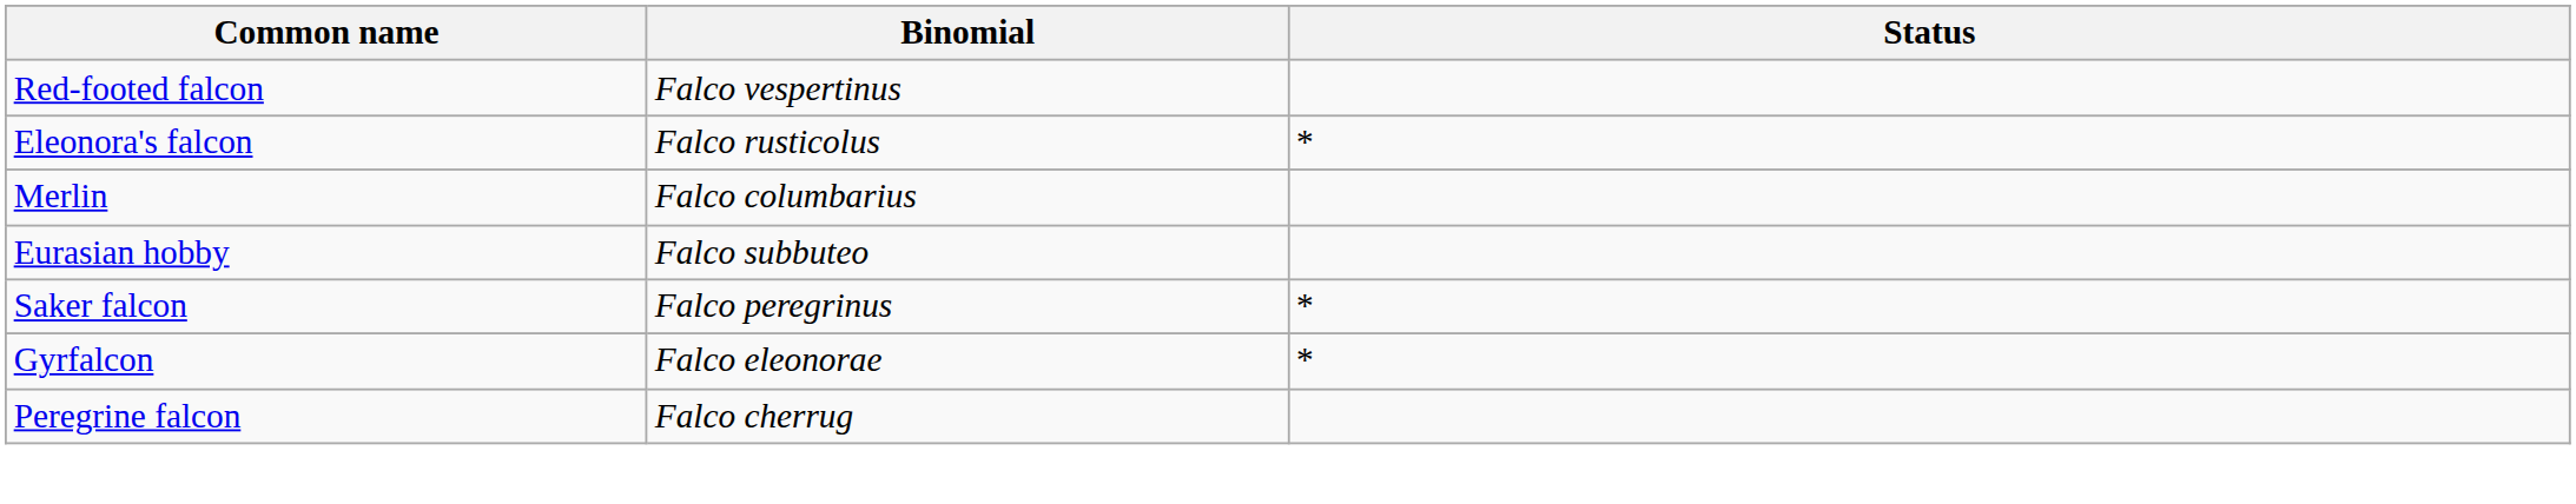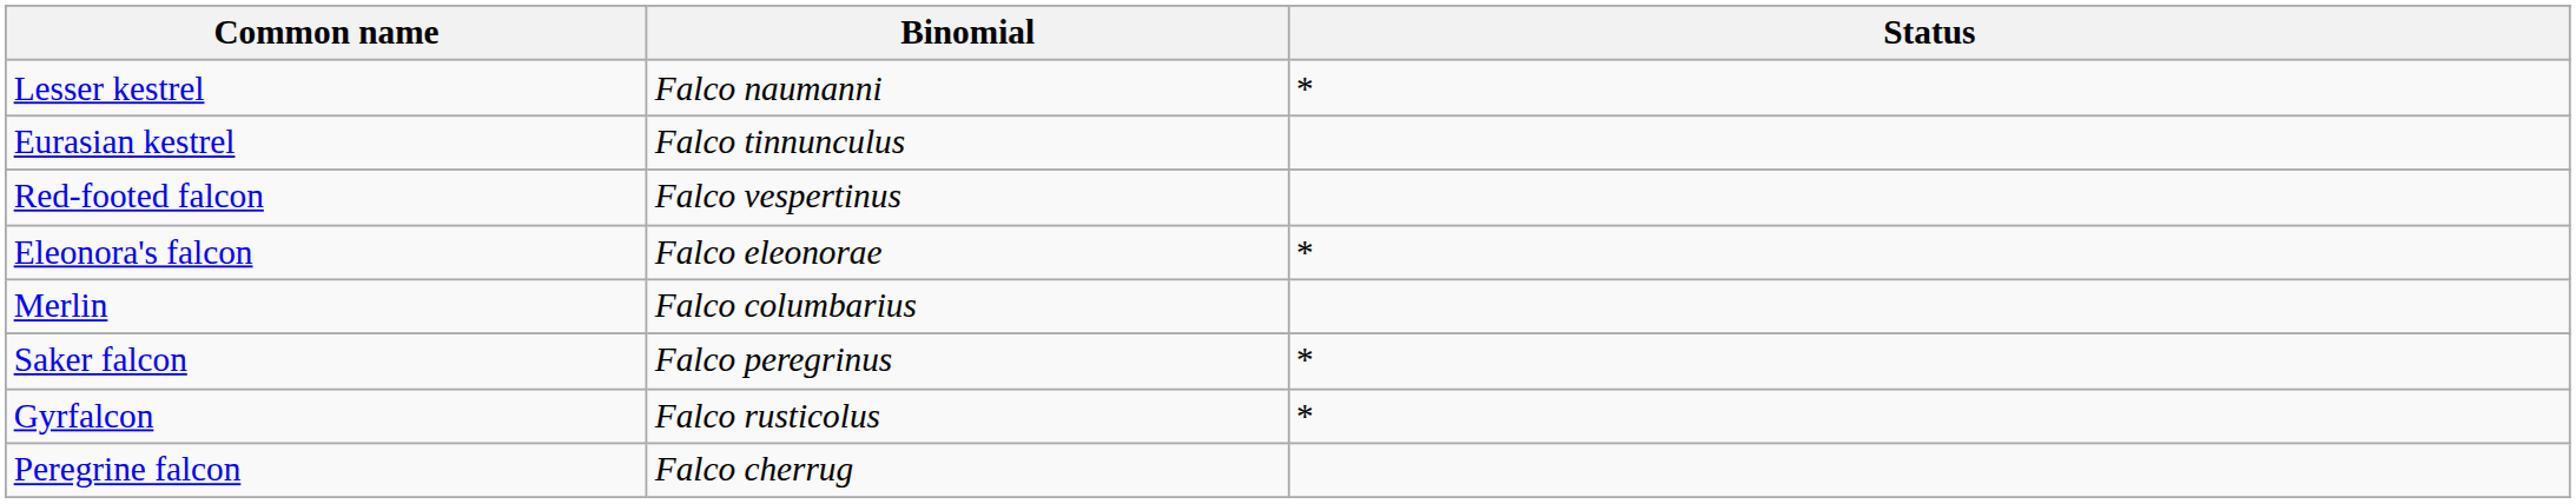 <table width=60% class="wikitable">
 <tr>
 <th width=15%>Common name</th>
 <th width=15%>Binomial</th>
 <th width=30%>Status</th>
+</tr>
+<tr>
+<td><a href='#'>Lesser kestrel</a></td>
+<td><em>Falco naumanni</em></td>
+<td>*</td>
+</tr>
+<tr>
+<td><a href='#'>Eurasian kestrel</a></td>
+<td><em>Falco tinnunculus</em></td>
+<td></td>
 </tr>
 <tr>
 <td><a href='#'>Red-footed falcon</a></td>
 <td><em>Falco vespertinus</em></td>
 <td></td>
 </tr>
 <tr>
 <td><a href='#'>Eleonora's falcon</a></td>
-<td><em>Falco rusticolus</em></td>
+<td><em>Falco eleonorae</em></td>
 <td>*</td>
 </tr>
 <tr>
 <td><a href='#'>Merlin</a></td>
 <td><em>Falco columbarius</em></td>
-<td></td>
-</tr>
-<tr>
-<td><a href='#'>Eurasian hobby</a></td>
-<td><em>Falco subbuteo</em></td>
 <td></td>
 </tr>
 <tr>
 <td><a href='#'>Saker falcon</a></td>
 <td><em>Falco peregrinus</em></td>
 <td>*</td>
 </tr>
 <tr>
 <td><a href='#'>Gyrfalcon</a></td>
-<td><em>Falco eleonorae</em></td>
+<td><em>Falco rusticolus</em></td>
 <td>*</td>
 </tr>
 <tr>
 <td><a href='#'>Peregrine falcon</a></td>
 <td><em>Falco cherrug</em></td>
 <td></td>
 </tr>
 </table>
